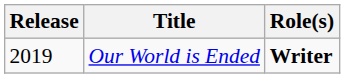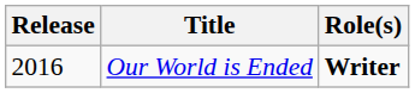 <table class="wikitable">
 <tr>
 <th>Release</th>
 <th>Title</th>
 <th>Role(s)</th>
 </tr>
 <tr>
-<td>2019</td>
+<td>2016</td>
 <td><em><a href='#'>Our World is Ended</a></em></td>
 <td><strong>Writer</strong></td>
 </tr>
 </table>
